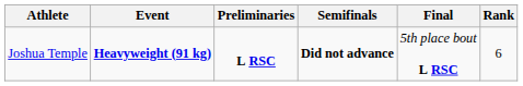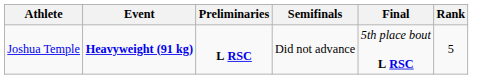 <table class=wikitable style=font-size:90%>
 <tr>
 <th>Athlete</th>
 <th>Event</th>
 <th>Preliminaries</th>
 <th>Semifinals</th>
 <th>Final</th>
 <th>Rank</th>
 </tr>
 <tr align=center>
 <td align=left><a href='#'>Joshua Temple</a></td>
 <td align=left><strong><a href='#'>Heavyweight (91 kg)</a></strong></td>
 <td> <br> <strong>L</strong> <strong><a href='#'>RSC</a></strong></td>
-<td><strong>Did not advance</strong></td>
+<td>Did not advance</td>
 <td><em>5th place bout</em> <br>  <br> <strong>L</strong> <strong><a href='#'>RSC</a></strong></td>
-<td>6</td>
+<td>5</td>
 </tr>
 </table>
